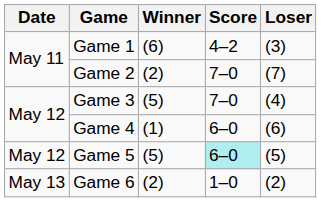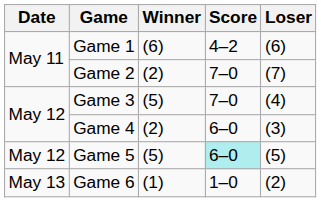 <table class=wikitable>
 <tr>
 <th>Date</th>
 <th>Game</th>
 <th>Winner</th>
 <th>Score</th>
 <th>Loser</th>
 </tr>
 <tr>
 <td rowspan=2>May 11</td>
 <td>Game 1</td>
 <td>(6) </td>
 <td>4–2</td>
-<td>(3) </td>
+<td>(6) </td>
 </tr>
 <tr>
 <td>Game 2</td>
 <td>(2) </td>
 <td>7–0</td>
 <td>(7) </td>
 </tr>
 <tr>
 <td rowspan=2>May 12</td>
 <td>Game 3</td>
 <td>(5) </td>
 <td>7–0</td>
 <td>(4) </td>
 </tr>
 <tr>
 <td>Game 4</td>
-<td>(1) </td>
+<td>(2) </td>
 <td>6–0</td>
-<td>(6) </td>
+<td>(3) </td>
 </tr>
 <tr>
 <td>May 12</td>
 <td>Game 5</td>
 <td>(5) </td>
 <td style="background: paleturquoise;">6–0</td>
 <td>(5) </td>
 </tr>
 <tr>
 <td>May 13</td>
 <td>Game 6</td>
-<td>(2) </td>
+<td>(1) </td>
 <td>1–0</td>
 <td>(2) </td>
 </tr>
 </table>
